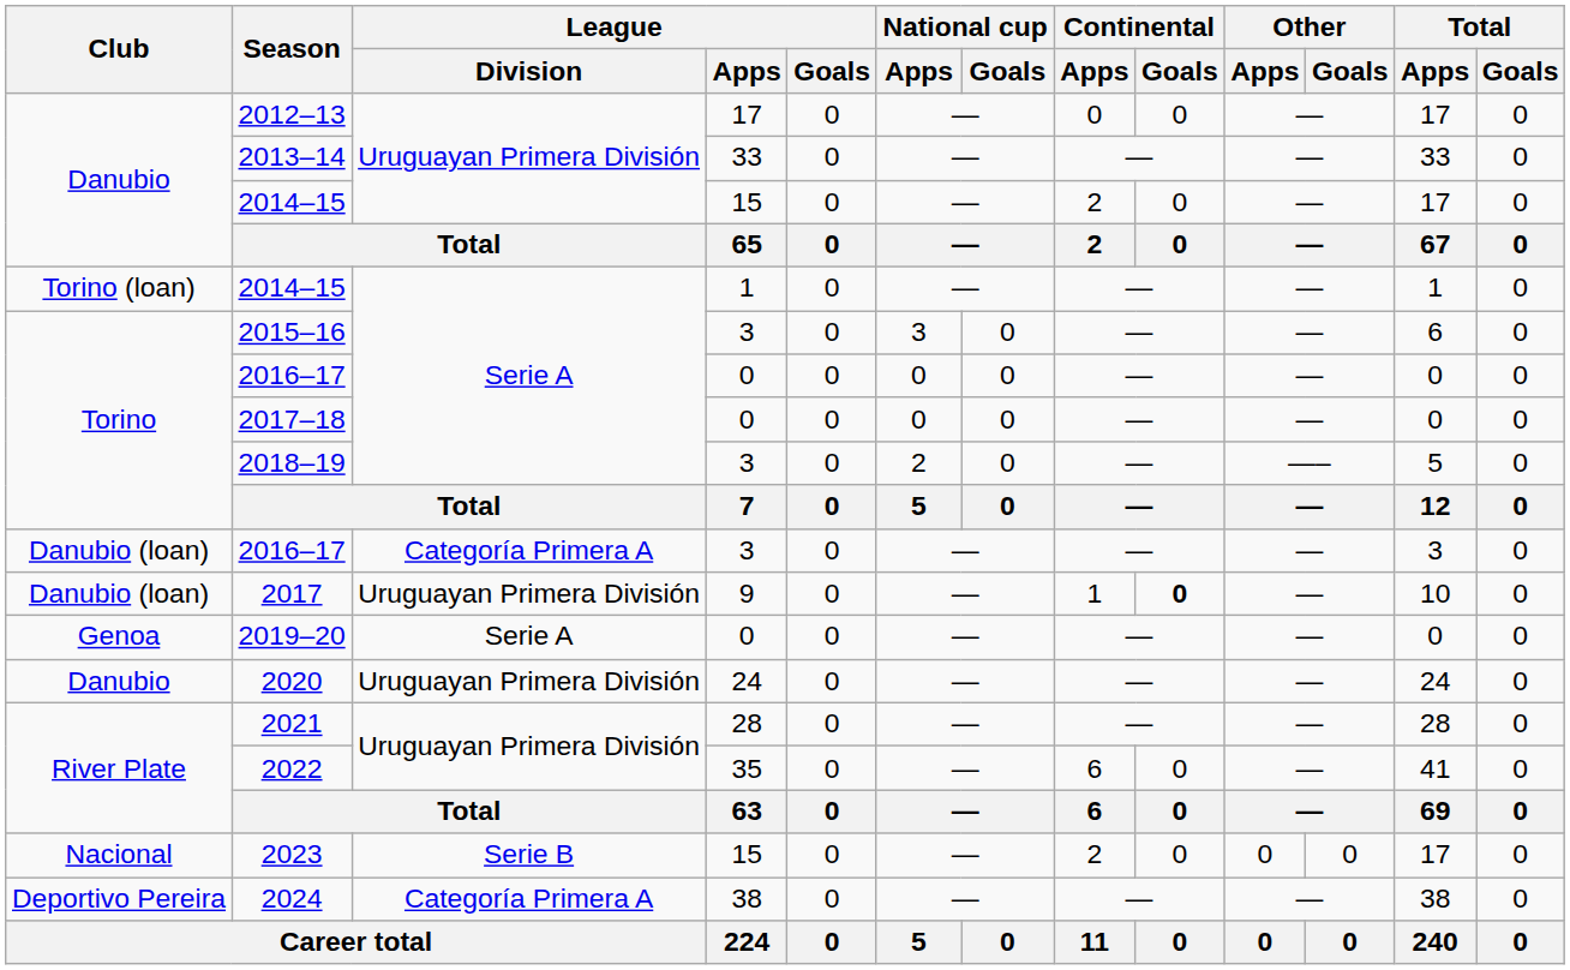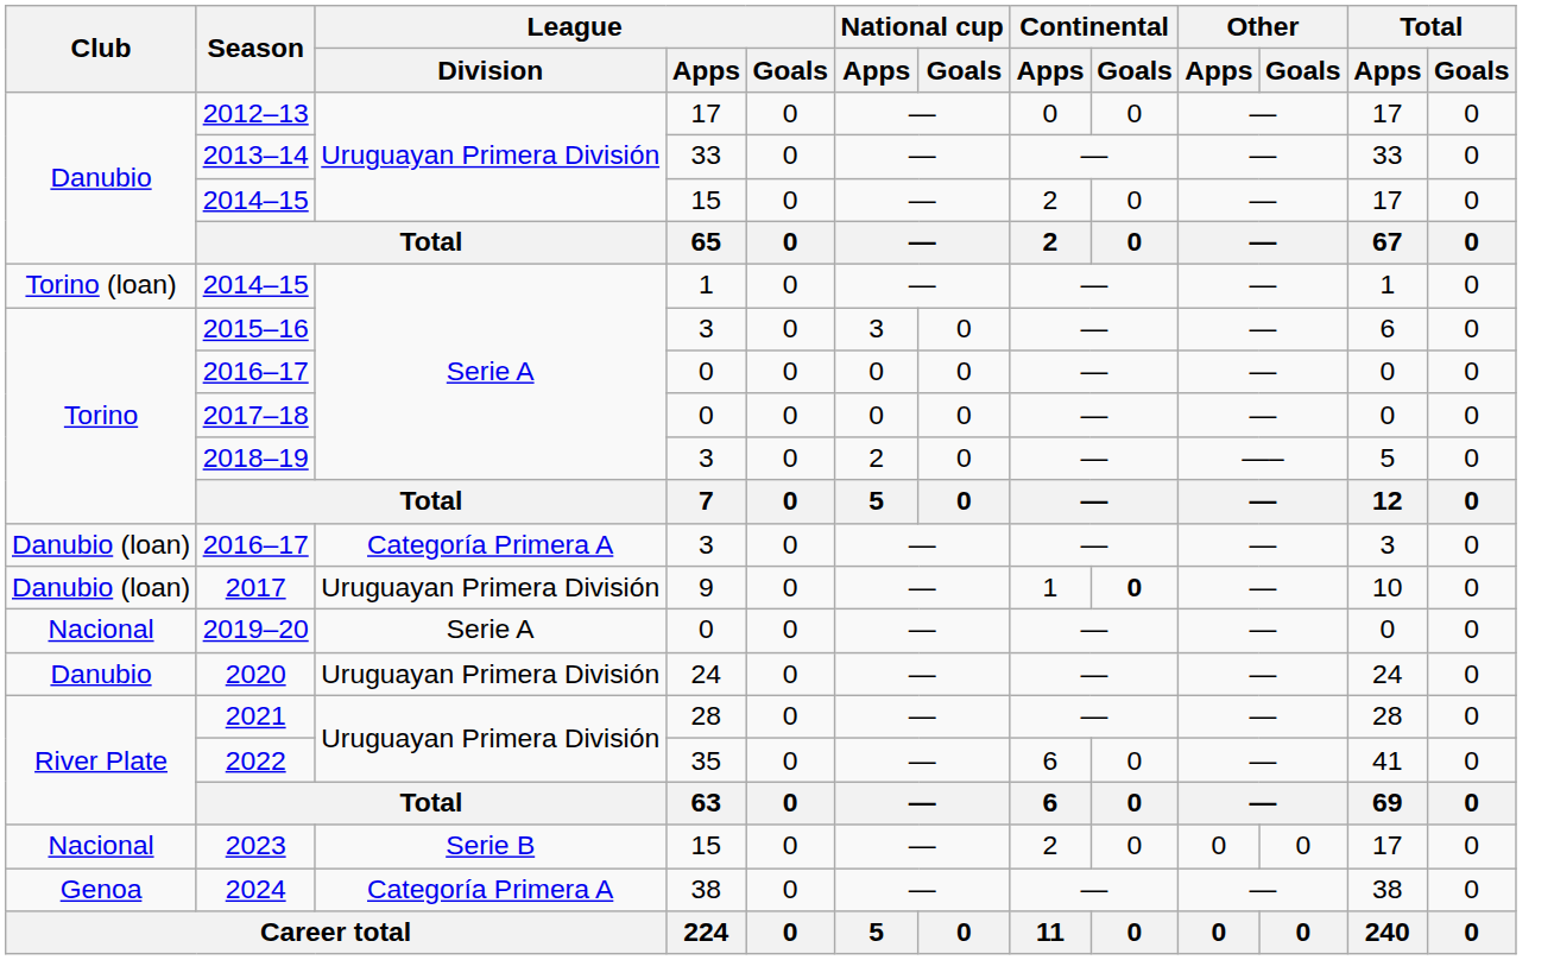 <table class="wikitable" style="text-align:center">
 <tr>
 <th rowspan="2">Club</th>
 <th rowspan="2">Season</th>
 <th colspan="3">League</th>
 <th colspan="2">National cup</th>
 <th colspan="2">Continental</th>
 <th colspan="2">Other</th>
 <th colspan="2">Total</th>
 </tr>
 <tr>
 <th>Division</th>
 <th>Apps</th>
 <th>Goals</th>
 <th>Apps</th>
 <th>Goals</th>
 <th>Apps</th>
 <th>Goals</th>
 <th>Apps</th>
 <th>Goals</th>
 <th>Apps</th>
 <th>Goals</th>
 </tr>
 <tr>
 <td rowspan="4"><a href='#'>Danubio</a></td>
 <td><a href='#'>2012–13</a></td>
 <td rowspan="3"><a href='#'>Uruguayan Primera División</a></td>
 <td>17</td>
 <td>0</td>
 <td colspan="2">—</td>
 <td>0</td>
 <td>0</td>
 <td colspan="2">—</td>
 <td>17</td>
 <td>0</td>
 </tr>
 <tr>
 <td><a href='#'>2013–14</a></td>
 <td>33</td>
 <td>0</td>
 <td colspan="2">—</td>
 <td colspan="2">—</td>
 <td colspan="2">—</td>
 <td>33</td>
 <td>0</td>
 </tr>
 <tr>
 <td><a href='#'>2014–15</a></td>
 <td>15</td>
 <td>0</td>
 <td colspan="2">—</td>
 <td>2</td>
 <td>0</td>
 <td colspan="2">—</td>
 <td>17</td>
 <td>0</td>
 </tr>
 <tr>
 <th colspan="2">Total</th>
 <th>65</th>
 <th>0</th>
 <th colspan="2">—</th>
 <th>2</th>
 <th>0</th>
 <th colspan="2">—</th>
 <th>67</th>
 <th>0</th>
 </tr>
 <tr>
 <td><a href='#'>Torino</a> (loan)</td>
 <td><a href='#'>2014–15</a></td>
 <td rowspan="5"><a href='#'>Serie A</a></td>
 <td>1</td>
 <td>0</td>
 <td colspan="2">—</td>
 <td colspan="2">—</td>
 <td colspan="2">—</td>
 <td>1</td>
 <td>0</td>
 </tr>
 <tr>
 <td rowspan="5"><a href='#'>Torino</a></td>
 <td><a href='#'>2015–16</a></td>
 <td>3</td>
 <td>0</td>
 <td>3</td>
 <td>0</td>
 <td colspan="2">—</td>
 <td colspan="2">—</td>
 <td>6</td>
 <td>0</td>
 </tr>
 <tr>
 <td><a href='#'>2016–17</a></td>
 <td>0</td>
 <td>0</td>
 <td>0</td>
 <td>0</td>
 <td colspan="2">—</td>
 <td colspan="2">—</td>
 <td>0</td>
 <td>0</td>
 </tr>
 <tr>
 <td><a href='#'>2017–18</a></td>
 <td>0</td>
 <td>0</td>
 <td>0</td>
 <td>0</td>
 <td colspan="2">—</td>
 <td colspan="2">—</td>
 <td>0</td>
 <td>0</td>
 </tr>
 <tr>
 <td><a href='#'>2018–19</a></td>
 <td>3</td>
 <td>0</td>
 <td>2</td>
 <td>0</td>
 <td colspan="2">—</td>
 <td colspan="2">—–</td>
 <td>5</td>
 <td>0</td>
 </tr>
 <tr>
 <th colspan="2">Total</th>
 <th>7</th>
 <th>0</th>
 <th>5</th>
 <th>0</th>
 <th colspan="2">—</th>
 <th colspan="2">—</th>
 <th>12</th>
 <th>0</th>
 </tr>
 <tr>
 <td><a href='#'>Danubio</a> (loan)</td>
 <td><a href='#'>2016–17</a></td>
 <td><a href='#'>Categoría Primera A</a></td>
 <td>3</td>
 <td>0</td>
 <td colspan="2">—</td>
 <td colspan="2">—</td>
 <td colspan="2">—</td>
 <td>3</td>
 <td>0</td>
 </tr>
 <tr>
 <td><a href='#'>Danubio</a> (loan)</td>
 <td><a href='#'>2017</a></td>
 <td>Uruguayan Primera División</td>
 <td>9</td>
 <td>0</td>
 <td colspan="2">—</td>
 <td>1</td>
 <td><strong>0</strong></td>
 <td colspan="2">—</td>
 <td>10</td>
 <td>0</td>
 </tr>
 <tr>
-<td><a href='#'>Genoa</a></td>
+<td><a href='#'>Nacional</a></td>
 <td><a href='#'>2019–20</a></td>
 <td>Serie A</td>
 <td>0</td>
 <td>0</td>
 <td colspan="2">—</td>
 <td colspan="2">—</td>
 <td colspan="2">—</td>
 <td>0</td>
 <td>0</td>
 </tr>
 <tr>
 <td><a href='#'>Danubio</a></td>
 <td><a href='#'>2020</a></td>
 <td>Uruguayan Primera División</td>
 <td>24</td>
 <td>0</td>
 <td colspan="2">—</td>
 <td colspan="2">—</td>
 <td colspan="2">—</td>
 <td>24</td>
 <td>0</td>
 </tr>
 <tr>
 <td rowspan="3"><a href='#'>River Plate</a></td>
 <td><a href='#'>2021</a></td>
 <td rowspan="2">Uruguayan Primera División</td>
 <td>28</td>
 <td>0</td>
 <td colspan="2">—</td>
 <td colspan="2">—</td>
 <td colspan="2">—</td>
 <td>28</td>
 <td>0</td>
 </tr>
 <tr>
 <td><a href='#'>2022</a></td>
 <td>35</td>
 <td>0</td>
 <td colspan="2">—</td>
 <td>6</td>
 <td>0</td>
 <td colspan="2">—</td>
 <td>41</td>
 <td>0</td>
 </tr>
 <tr>
 <th colspan="2">Total</th>
 <th>63</th>
 <th>0</th>
 <th colspan="2">—</th>
 <th>6</th>
 <th>0</th>
 <th colspan="2">—</th>
 <th>69</th>
 <th>0</th>
 </tr>
 <tr>
 <td><a href='#'>Nacional</a></td>
 <td><a href='#'>2023</a></td>
 <td><a href='#'>Serie B</a></td>
 <td>15</td>
 <td>0</td>
 <td colspan="2">—</td>
 <td>2</td>
 <td>0</td>
 <td>0</td>
 <td>0</td>
 <td>17</td>
 <td>0</td>
 </tr>
 <tr>
-<td><a href='#'>Deportivo Pereira</a></td>
+<td><a href='#'>Genoa</a></td>
 <td><a href='#'>2024</a></td>
 <td><a href='#'>Categoría Primera A</a></td>
 <td>38</td>
 <td>0</td>
 <td colspan="2">—</td>
 <td colspan="2">—</td>
 <td colspan="2">—</td>
 <td>38</td>
 <td>0</td>
 </tr>
 <tr>
 <th colspan="3">Career total</th>
 <th>224</th>
 <th>0</th>
 <th>5</th>
 <th>0</th>
 <th>11</th>
 <th>0</th>
 <th>0</th>
 <th>0</th>
 <th>240</th>
 <th>0</th>
 </tr>
 </table>
